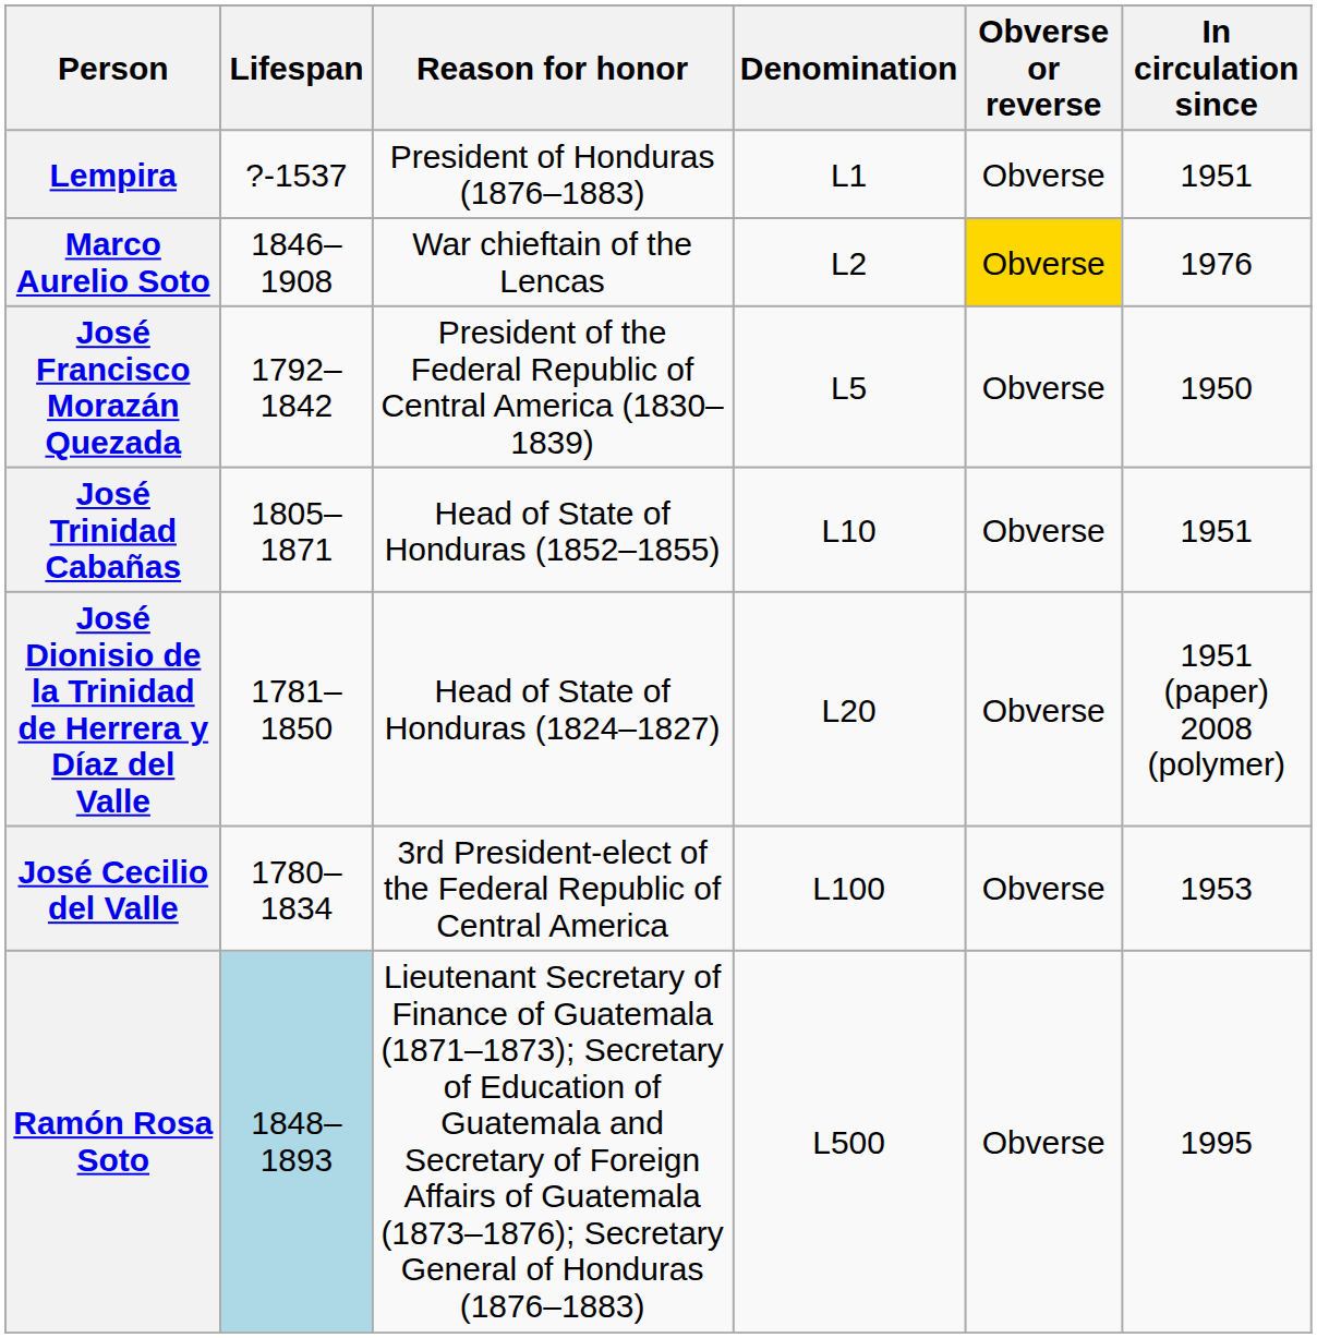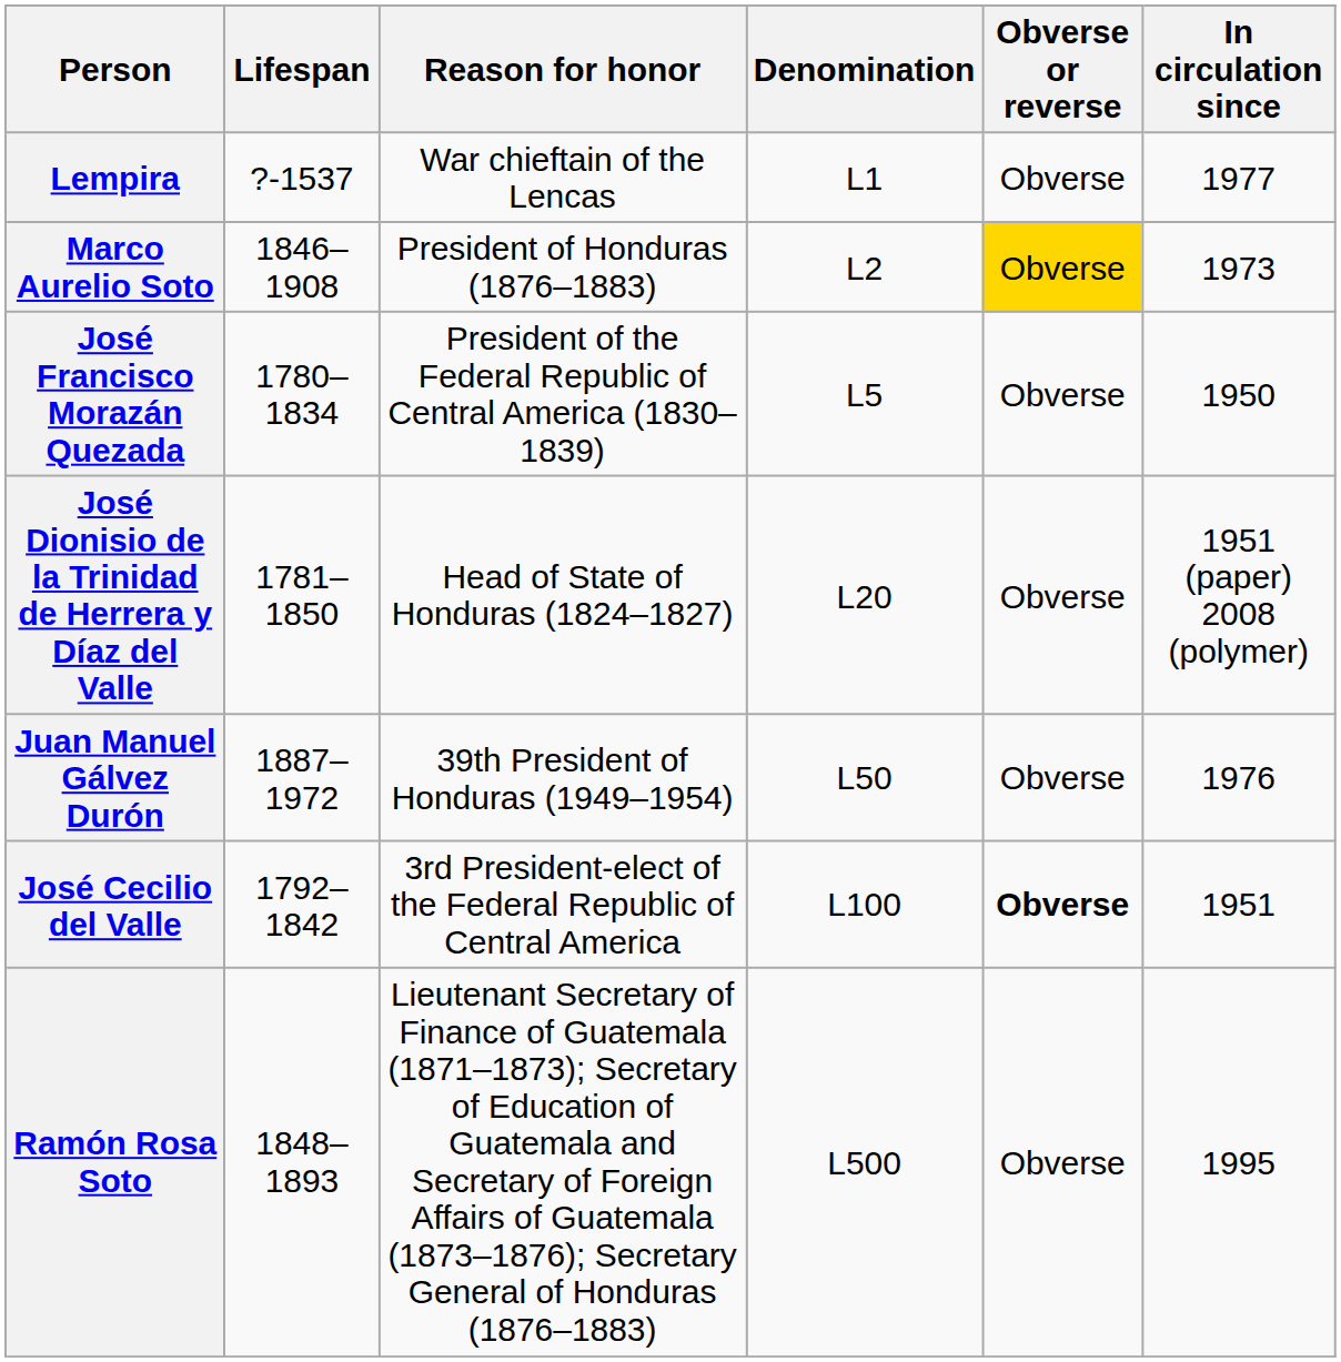 <table class="wikitable" style="font-size: 95%; text-align:center;">
 <tr>
 <th>Person</th>
 <th>Lifespan</th>
 <th>Reason for honor</th>
 <th>Denomination</th>
 <th>Obverse or reverse</th>
 <th>In circulation since</th>
 </tr>
 <tr>
 <th><a href='#'>Lempira</a></th>
 <td>?-1537</td>
-<td>President of Honduras (1876–1883)</td>
+<td>War chieftain of the Lencas</td>
 <td>L1</td>
 <td>Obverse</td>
-<td>1951</td>
+<td>1977</td>
 </tr>
 <tr>
 <th><a href='#'>Marco Aurelio Soto</a></th>
 <td>1846–1908</td>
-<td>War chieftain of the Lencas</td>
+<td>President of Honduras (1876–1883)</td>
 <td>L2</td>
 <td style="background: gold;">Obverse</td>
-<td>1976</td>
+<td>1973</td>
 </tr>
 <tr>
 <th><a href='#'>José Francisco Morazán Quezada</a></th>
-<td>1792–1842</td>
+<td>1780–1834</td>
 <td>President of the Federal Republic of Central America (1830–1839)</td>
 <td>L5</td>
 <td>Obverse</td>
 <td>1950</td>
-</tr>
-<tr>
-<th><a href='#'>José Trinidad Cabañas</a></th>
-<td>1805–1871</td>
-<td>Head of State of Honduras (1852–1855)</td>
-<td>L10</td>
-<td>Obverse</td>
-<td>1951</td>
 </tr>
 <tr>
 <th><a href='#'>José Dionisio de la Trinidad de Herrera y Díaz del Valle</a></th>
 <td>1781–1850</td>
 <td>Head of State of Honduras (1824–1827)</td>
 <td>L20</td>
 <td>Obverse</td>
 <td>1951 (paper)<br>2008 (polymer)</td>
 </tr>
 <tr>
+<th><a href='#'>Juan Manuel Gálvez Durón</a></th>
+<td>1887–1972</td>
+<td>39th President of Honduras (1949–1954)</td>
+<td>L50</td>
+<td>Obverse</td>
+<td>1976</td>
+</tr>
+<tr>
 <th><a href='#'>José Cecilio del Valle</a></th>
-<td>1780–1834</td>
+<td>1792–1842</td>
 <td>3rd President-elect of the Federal Republic of Central America</td>
 <td>L100</td>
-<td>Obverse</td>
-<td>1953</td>
+<td><strong>Obverse</strong></td>
+<td>1951</td>
 </tr>
 <tr>
 <th><a href='#'>Ramón Rosa Soto</a></th>
-<td style="background: lightblue;">1848–1893</td>
+<td>1848–1893</td>
 <td>Lieutenant Secretary of Finance of Guatemala (1871–1873); Secretary of Education of Guatemala and Secretary of Foreign Affairs of Guatemala (1873–1876); Secretary General of Honduras (1876–1883)</td>
 <td>L500</td>
 <td>Obverse</td>
 <td>1995</td>
 </tr>
 <tr>
 </tr>
 </table>
